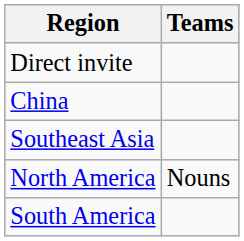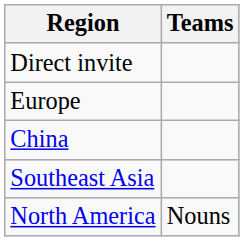 <table class="wikitable">
 <tr>
 <th>Region</th>
 <th>Teams</th>
 </tr>
 <tr>
 <td>Direct invite</td>
+<td></td>
+</tr>
+<tr>
+<td>Europe</td>
 <td></td>
 </tr>
 <tr>
 <td><a href='#'>China</a></td>
 <td></td>
 </tr>
 <tr>
 <td><a href='#'>Southeast Asia</a></td>
 <td></td>
 </tr>
 <tr>
 <td><a href='#'>North America</a></td>
 <td>Nouns</td>
 </tr>
-<tr>
-<td><a href='#'>South America</a></td>
-<td></td>
-</tr>
 </table>
